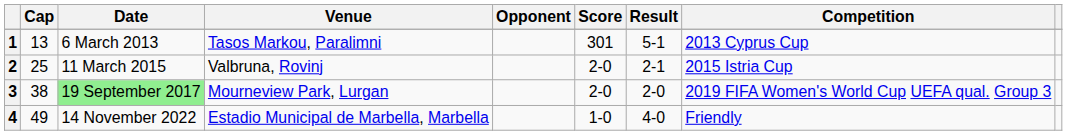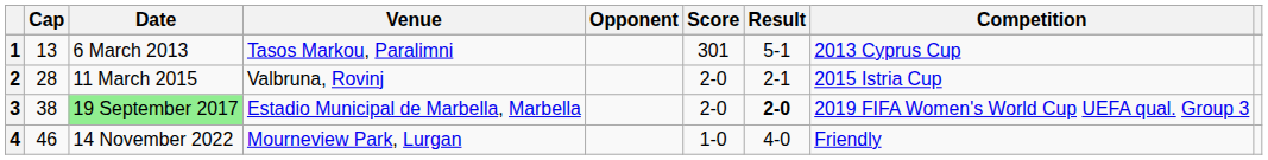 <table class="wikitable sortable">
 <tr>
 <th scope="col"></th>
 <th scope="col" style="text-align:center;">Cap</th>
 <th scope="col">Date</th>
 <th scope="col">Venue</th>
 <th scope="col">Opponent</th>
 <th scope="col">Score</th>
 <th scope="col">Result</th>
 <th scope="col">Competition</th>
 <th scope="col" class="unsortable"></th>
 </tr>
 <tr>
 </tr>
 <tr>
 <th scope="row">1</th>
 <td align=center>13</td>
 <td>6 March 2013</td>
 <td><a href='#'>Tasos Markou</a>, <a href='#'>Paralimni</a></td>
 <td></td>
 <td align=center>301</td>
 <td align=center>5-1</td>
 <td><a href='#'>2013 Cyprus Cup</a></td>
 <td></td>
 </tr>
 <tr>
 <th scope="row">2</th>
-<td align=center>25</td>
+<td align=center>28</td>
 <td>11 March 2015</td>
 <td>Valbruna, <a href='#'>Rovinj</a></td>
 <td></td>
 <td align=center>2-0</td>
 <td align=center>2-1</td>
 <td><a href='#'>2015 Istria Cup</a></td>
 <td></td>
 </tr>
 <tr>
 <th scope="row">3</th>
 <td align=center>38</td>
 <td style="background: lightgreen;">19 September 2017</td>
-<td><a href='#'>Mourneview Park</a>, <a href='#'>Lurgan</a></td>
+<td><a href='#'>Estadio Municipal de Marbella</a>, <a href='#'>Marbella</a></td>
 <td></td>
 <td align=center>2-0</td>
-<td align=center>2-0</td>
+<td align=center><strong>2-0</strong></td>
 <td><a href='#'>2019 FIFA Women's World Cup</a> <a href='#'>UEFA qual.</a> <a href='#'>Group 3</a></td>
 <td></td>
 </tr>
 <tr>
 <th scope="row">4</th>
-<td align=center>49</td>
+<td align=center>46</td>
 <td>14 November 2022</td>
-<td><a href='#'>Estadio Municipal de Marbella</a>, <a href='#'>Marbella</a></td>
+<td><a href='#'>Mourneview Park</a>, <a href='#'>Lurgan</a></td>
 <td></td>
 <td align=center>1-0</td>
 <td align=center>4-0</td>
 <td><a href='#'>Friendly</a></td>
 <td></td>
 </tr>
 </table>
